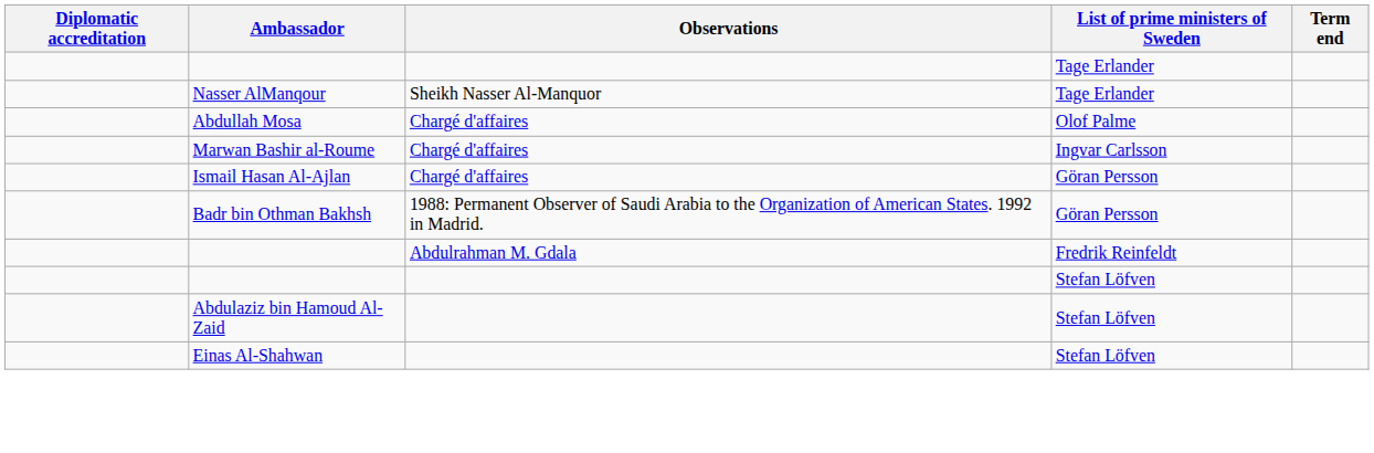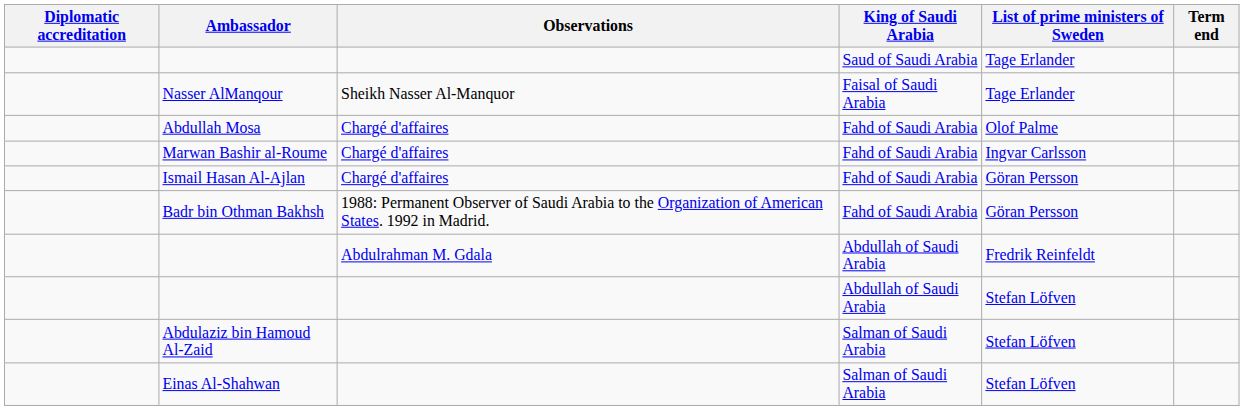 <table class="wikitable sortable">
 <tr>
 <th><a href='#'>Diplomatic accreditation</a></th>
 <th><a href='#'>Ambassador</a></th>
 <th>Observations</th>
+<th><a href='#'>King of Saudi Arabia</a></th>
 <th><a href='#'>List of prime ministers of Sweden</a></th>
 <th>Term end</th>
 </tr>
 <tr>
 <td></td>
 <td></td>
 <td></td>
+<td><a href='#'>Saud of Saudi Arabia</a></td>
 <td><a href='#'>Tage Erlander</a></td>
 <td></td>
 </tr>
 <tr>
 <td></td>
 <td><a href='#'>Nasser AlManqour</a></td>
 <td>Sheikh Nasser Al-Manquor</td>
+<td><a href='#'>Faisal of Saudi Arabia</a></td>
 <td><a href='#'>Tage Erlander</a></td>
 <td></td>
 </tr>
 <tr>
 <td></td>
 <td><a href='#'>Abdullah Mosa</a></td>
 <td><a href='#'>Chargé d'affaires</a></td>
+<td><a href='#'>Fahd of Saudi Arabia</a></td>
 <td><a href='#'>Olof Palme</a></td>
 <td></td>
 </tr>
 <tr>
 <td></td>
 <td><a href='#'>Marwan Bashir al-Roume</a></td>
 <td><a href='#'>Chargé d'affaires</a></td>
+<td><a href='#'>Fahd of Saudi Arabia</a></td>
 <td><a href='#'>Ingvar Carlsson</a></td>
 <td></td>
 </tr>
 <tr>
 <td></td>
 <td><a href='#'>Ismail Hasan Al-Ajlan</a></td>
 <td><a href='#'>Chargé d'affaires</a></td>
+<td><a href='#'>Fahd of Saudi Arabia</a></td>
 <td><a href='#'>Göran Persson</a></td>
 <td></td>
 </tr>
 <tr>
 <td></td>
 <td><a href='#'>Badr bin Othman Bakhsh</a></td>
 <td>1988: Permanent Observer of Saudi Arabia to the <a href='#'>Organization of American States</a>. 1992 in Madrid.</td>
+<td><a href='#'>Fahd of Saudi Arabia</a></td>
 <td><a href='#'>Göran Persson</a></td>
 <td></td>
 </tr>
 <tr>
 <td></td>
 <td></td>
 <td><a href='#'>Abdulrahman M. Gdala</a></td>
+<td><a href='#'>Abdullah of Saudi Arabia</a></td>
 <td><a href='#'>Fredrik Reinfeldt</a></td>
 <td></td>
 </tr>
 <tr>
 <td></td>
 <td></td>
 <td></td>
+<td><a href='#'>Abdullah of Saudi Arabia</a></td>
 <td><a href='#'>Stefan Löfven</a></td>
 <td></td>
 </tr>
 <tr>
 <td></td>
 <td><a href='#'>Abdulaziz bin Hamoud Al-Zaid</a></td>
 <td></td>
+<td><a href='#'>Salman of Saudi Arabia</a></td>
 <td><a href='#'>Stefan Löfven</a></td>
 <td></td>
 </tr>
 <tr>
 <td></td>
 <td><a href='#'>Einas Al-Shahwan</a></td>
 <td></td>
+<td><a href='#'>Salman of Saudi Arabia</a></td>
 <td><a href='#'>Stefan Löfven</a></td>
 <td></td>
 </tr>
 </table>
